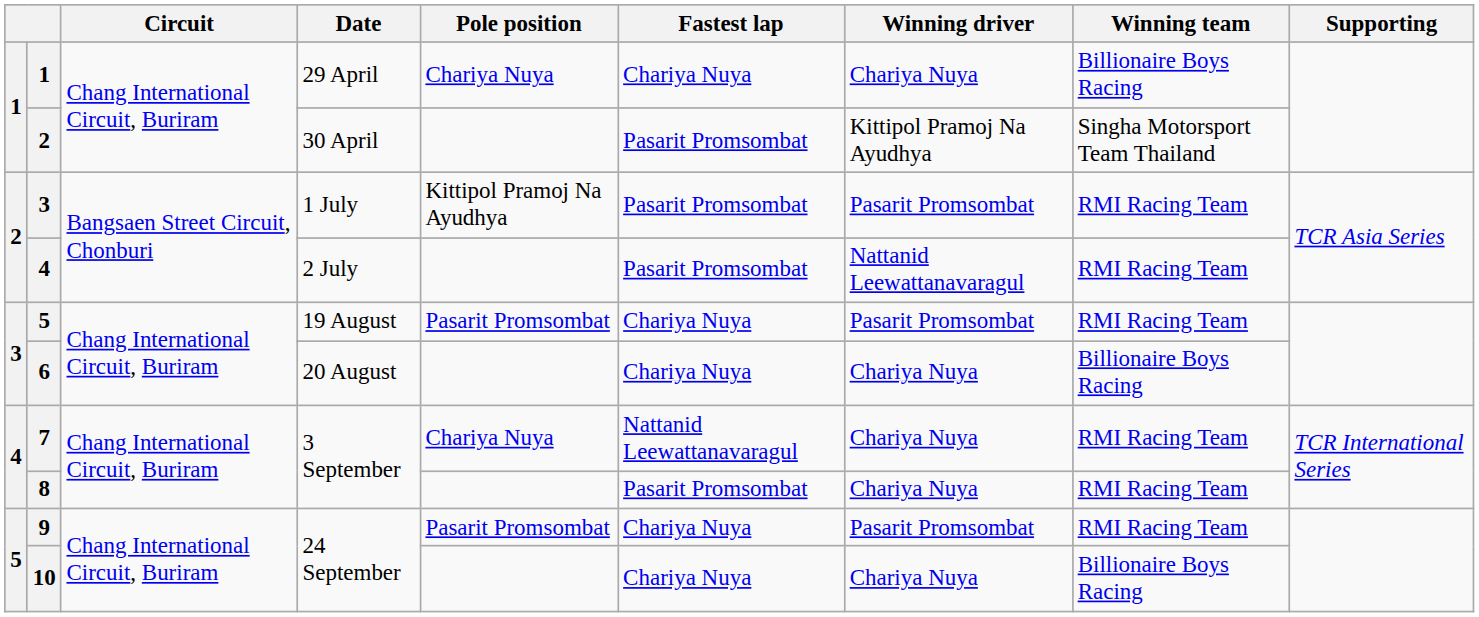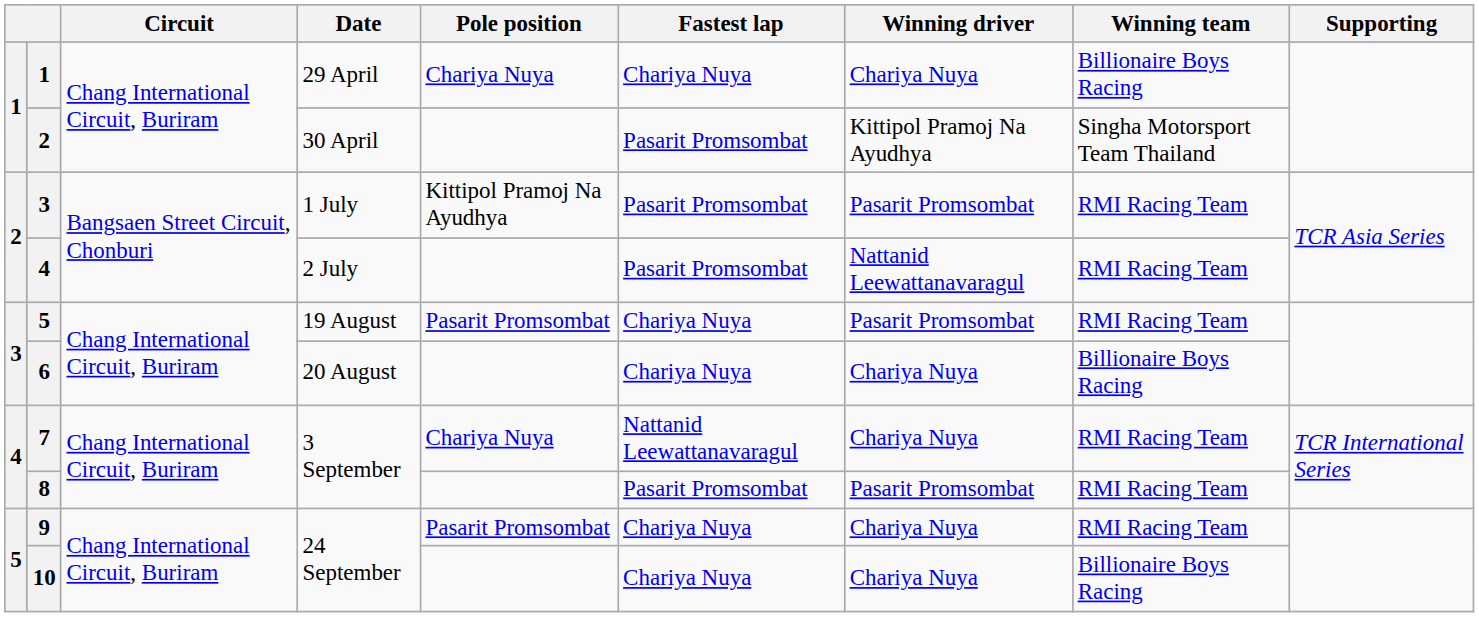 <table class="wikitable" style="font-size: 85%;">
 <tr>
 <th colspan=2></th>
 <th>Circuit</th>
 <th>Date</th>
 <th>Pole position</th>
 <th>Fastest lap</th>
 <th>Winning driver</th>
 <th>Winning team</th>
 <th>Supporting</th>
 </tr>
 <tr>
 <th rowspan=2>1</th>
 <th>1</th>
 <td rowspan=2><a href='#'>Chang International Circuit</a>, <a href='#'>Buriram</a></td>
 <td>29 April</td>
 <td> <a href='#'>Chariya Nuya</a></td>
 <td> <a href='#'>Chariya Nuya</a></td>
 <td> <a href='#'>Chariya Nuya</a></td>
 <td> <a href='#'>Billionaire Boys Racing</a></td>
 <td rowspan=2></td>
 </tr>
 <tr>
 <th>2</th>
 <td>30 April</td>
 <td></td>
 <td> <a href='#'>Pasarit Promsombat</a></td>
 <td> Kittipol Pramoj Na Ayudhya</td>
 <td> Singha Motorsport Team Thailand</td>
 </tr>
 <tr>
 <th rowspan=2>2</th>
 <th>3</th>
 <td rowspan=2><a href='#'>Bangsaen Street Circuit</a>, <a href='#'>Chonburi</a></td>
 <td>1 July</td>
 <td> Kittipol Pramoj Na Ayudhya</td>
 <td> <a href='#'>Pasarit Promsombat</a></td>
 <td> <a href='#'>Pasarit Promsombat</a></td>
 <td> <a href='#'>RMI Racing Team</a></td>
 <td rowspan=2><em><a href='#'>TCR Asia Series</a></em></td>
 </tr>
 <tr>
 <th>4</th>
 <td>2 July</td>
 <td></td>
 <td> <a href='#'>Pasarit Promsombat</a></td>
 <td> <a href='#'>Nattanid Leewattanavaragul</a></td>
 <td> <a href='#'>RMI Racing Team</a></td>
 </tr>
 <tr>
 <th rowspan=2>3</th>
 <th>5</th>
 <td rowspan=2><a href='#'>Chang International Circuit</a>, <a href='#'>Buriram</a></td>
 <td>19 August</td>
 <td> <a href='#'>Pasarit Promsombat</a></td>
 <td> <a href='#'>Chariya Nuya</a></td>
 <td> <a href='#'>Pasarit Promsombat</a></td>
 <td> <a href='#'>RMI Racing Team</a></td>
 <td rowspan=2></td>
 </tr>
 <tr>
 <th>6</th>
 <td>20 August</td>
 <td></td>
 <td> <a href='#'>Chariya Nuya</a></td>
 <td> <a href='#'>Chariya Nuya</a></td>
 <td> <a href='#'>Billionaire Boys Racing</a></td>
 </tr>
 <tr>
 <th rowspan=2>4</th>
 <th>7</th>
 <td rowspan=2><a href='#'>Chang International Circuit</a>, <a href='#'>Buriram</a></td>
 <td rowspan=2>3 September</td>
 <td> <a href='#'>Chariya Nuya</a></td>
 <td> <a href='#'>Nattanid Leewattanavaragul</a></td>
 <td> <a href='#'>Chariya Nuya</a></td>
 <td> <a href='#'>RMI Racing Team</a></td>
 <td rowspan=2><em><a href='#'>TCR International Series</a></em></td>
 </tr>
 <tr>
 <th>8</th>
 <td></td>
 <td> <a href='#'>Pasarit Promsombat</a></td>
-<td> <a href='#'>Chariya Nuya</a></td>
+<td> <a href='#'>Pasarit Promsombat</a></td>
 <td> <a href='#'>RMI Racing Team</a></td>
 </tr>
 <tr>
 <th rowspan=2>5</th>
 <th>9</th>
 <td rowspan=2><a href='#'>Chang International Circuit</a>, <a href='#'>Buriram</a></td>
 <td rowspan=2>24 September</td>
 <td> <a href='#'>Pasarit Promsombat</a></td>
 <td> <a href='#'>Chariya Nuya</a></td>
-<td> <a href='#'>Pasarit Promsombat</a></td>
+<td> <a href='#'>Chariya Nuya</a></td>
 <td> <a href='#'>RMI Racing Team</a></td>
 <td rowspan=2></td>
 </tr>
 <tr>
 <th>10</th>
 <td></td>
 <td> <a href='#'>Chariya Nuya</a></td>
 <td> <a href='#'>Chariya Nuya</a></td>
 <td> <a href='#'>Billionaire Boys Racing</a></td>
 </tr>
 </table>
